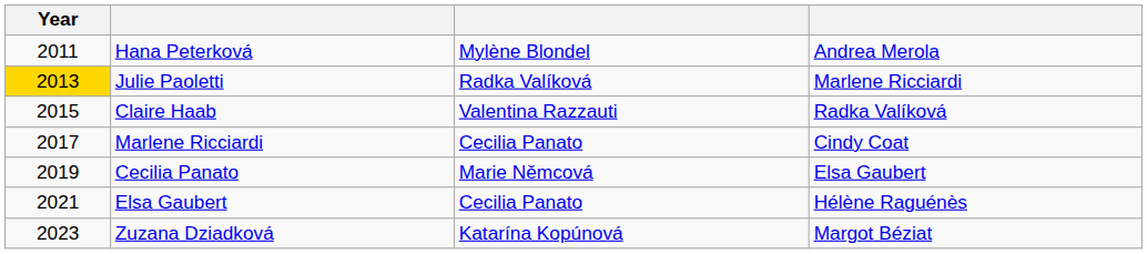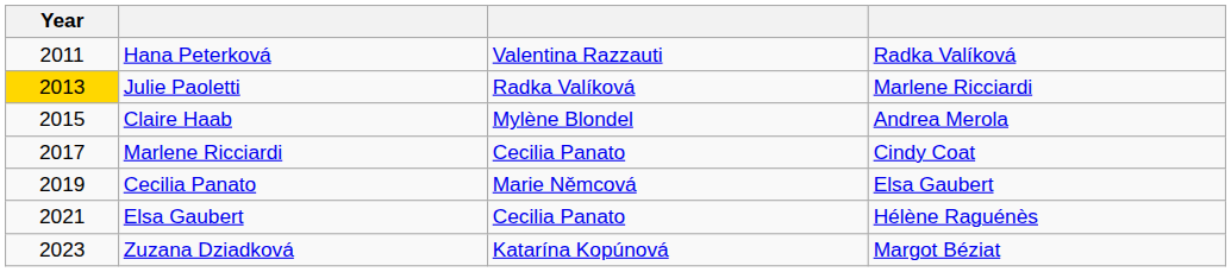 <table class="wikitable" width=60% style="font-size:100%; text-align:left;">
 <tr>
 <th>Year</th>
 <th></th>
 <th></th>
 <th></th>
 </tr>
 <tr>
 <td align=center>2011</td>
 <td> <a href='#'>Hana Peterková</a></td>
-<td> <a href='#'>Mylène Blondel</a></td>
-<td> <a href='#'>Andrea Merola</a></td>
+<td> <a href='#'>Valentina Razzauti</a></td>
+<td> <a href='#'>Radka Valíková</a></td>
 </tr>
 <tr>
 <td align=center style="background: gold;">2013</td>
 <td> <a href='#'>Julie Paoletti</a></td>
 <td> <a href='#'>Radka Valíková</a></td>
 <td> <a href='#'>Marlene Ricciardi</a></td>
 </tr>
 <tr>
 <td align=center>2015</td>
 <td> <a href='#'>Claire Haab</a></td>
-<td> <a href='#'>Valentina Razzauti</a></td>
-<td> <a href='#'>Radka Valíková</a></td>
+<td> <a href='#'>Mylène Blondel</a></td>
+<td> <a href='#'>Andrea Merola</a></td>
 </tr>
 <tr>
 <td align=center>2017</td>
 <td> <a href='#'>Marlene Ricciardi</a></td>
 <td> <a href='#'>Cecilia Panato</a></td>
 <td> <a href='#'>Cindy Coat</a></td>
 </tr>
 <tr>
 <td align=center>2019</td>
 <td align=left> <a href='#'>Cecilia Panato</a></td>
 <td align=left> <a href='#'>Marie Němcová</a></td>
 <td align=left> <a href='#'>Elsa Gaubert</a></td>
 </tr>
 <tr>
 <td align=center>2021</td>
 <td align=left> <a href='#'>Elsa Gaubert</a></td>
 <td align=left> <a href='#'>Cecilia Panato</a></td>
 <td align=left> <a href='#'>Hélène Raguénès</a></td>
 </tr>
 <tr>
 <td align=center>2023</td>
 <td align=left> <a href='#'>Zuzana Dziadková</a></td>
 <td align=left> <a href='#'>Katarína Kopúnová</a></td>
 <td align=left> <a href='#'>Margot Béziat</a></td>
 </tr>
 </table>
